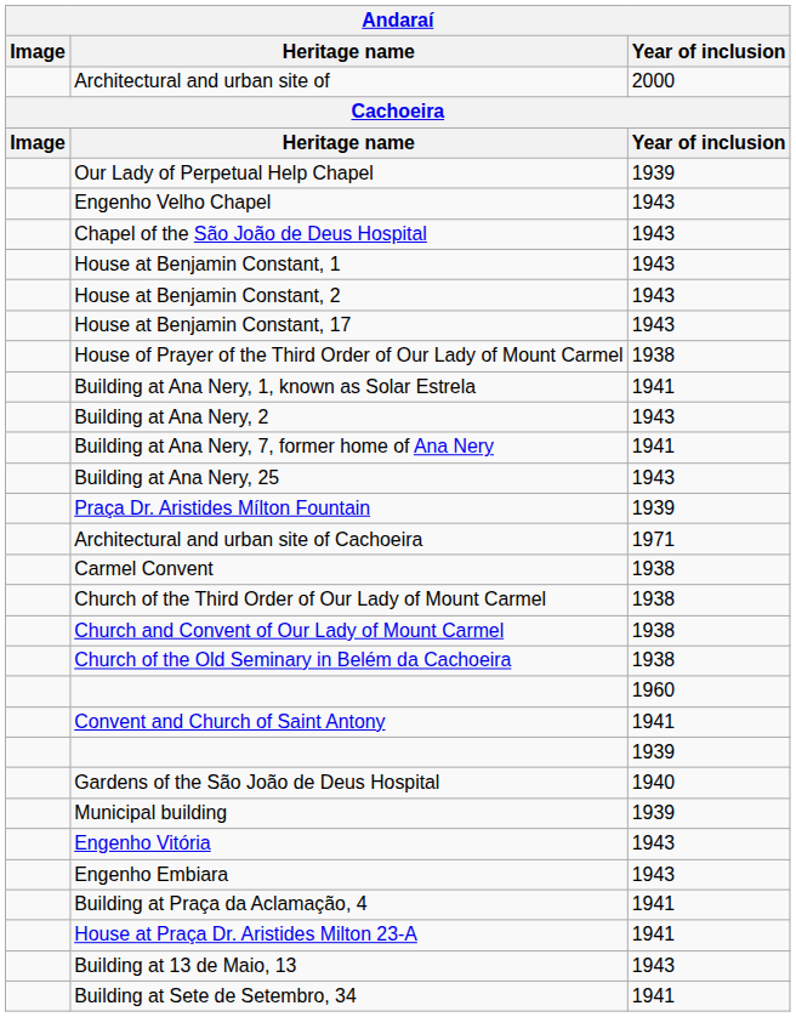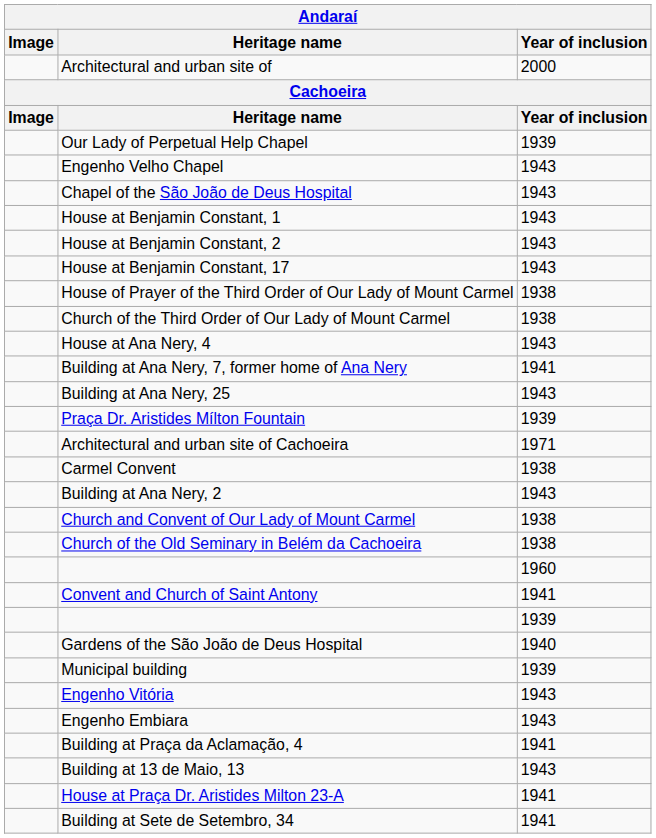 <table class="wikitable">
 <tr>
 <th colspan="3"><a href='#'>Andaraí</a></th>
 </tr>
 <tr>
 <th>Image</th>
 <th>Heritage name</th>
 <th>Year of inclusion</th>
 </tr>
 <tr>
 <td></td>
 <td>Architectural and urban site of </td>
 <td>2000</td>
 </tr>
 <tr>
 <th colspan="3"><a href='#'>Cachoeira</a></th>
 </tr>
 <tr>
 <th>Image</th>
 <th>Heritage name</th>
 <th>Year of inclusion</th>
 </tr>
 <tr>
 <td></td>
 <td>Our Lady of Perpetual Help Chapel</td>
 <td>1939</td>
 </tr>
 <tr>
 <td></td>
 <td>Engenho Velho Chapel</td>
 <td>1943</td>
 </tr>
 <tr>
 <td></td>
 <td>Chapel of the <a href='#'>São João de Deus Hospital</a></td>
 <td>1943</td>
 </tr>
 <tr>
 <td></td>
 <td>House at Benjamin Constant, 1</td>
 <td>1943</td>
 </tr>
 <tr>
 <td></td>
 <td>House at Benjamin Constant, 2</td>
 <td>1943</td>
 </tr>
 <tr>
 <td></td>
 <td>House at Benjamin Constant, 17</td>
 <td>1943</td>
 </tr>
 <tr>
 <td></td>
 <td>House of Prayer of the Third Order of Our Lady of Mount Carmel</td>
 <td>1938</td>
 </tr>
 <tr>
 <td></td>
-<td>Building at Ana Nery, 1, known as Solar Estrela</td>
-<td>1941</td>
+<td>Church of the Third Order of Our Lady of Mount Carmel</td>
+<td>1938</td>
 </tr>
 <tr>
 <td></td>
-<td>Building at Ana Nery, 2</td>
+<td>House at Ana Nery, 4</td>
 <td>1943</td>
 </tr>
 <tr>
 <td></td>
 <td>Building at Ana Nery, 7, former home of <a href='#'>Ana Nery</a></td>
 <td>1941</td>
 </tr>
 <tr>
 <td></td>
 <td>Building at Ana Nery, 25</td>
 <td>1943</td>
 </tr>
 <tr>
 <td></td>
 <td><a href='#'>Praça Dr. Aristides Mílton Fountain</a></td>
 <td>1939</td>
 </tr>
 <tr>
 <td></td>
 <td>Architectural and urban site of Cachoeira</td>
 <td>1971</td>
 </tr>
 <tr>
 <td></td>
 <td>Carmel Convent</td>
 <td>1938</td>
 </tr>
 <tr>
 <td></td>
-<td>Church of the Third Order of Our Lady of Mount Carmel</td>
-<td>1938</td>
+<td>Building at Ana Nery, 2</td>
+<td>1943</td>
 </tr>
 <tr>
 <td></td>
 <td><a href='#'>Church and Convent of Our Lady of Mount Carmel</a></td>
 <td>1938</td>
 </tr>
 <tr>
 <td></td>
 <td><a href='#'>Church of the Old Seminary in Belém da Cachoeira</a></td>
 <td>1938</td>
 </tr>
 <tr>
 <td></td>
 <td></td>
 <td>1960</td>
 </tr>
 <tr>
 <td></td>
 <td><a href='#'>Convent and Church of Saint Antony</a></td>
 <td>1941</td>
 </tr>
 <tr>
 <td></td>
 <td></td>
 <td>1939</td>
 </tr>
 <tr>
 <td></td>
 <td>Gardens of the São João de Deus Hospital</td>
 <td>1940</td>
 </tr>
 <tr>
 <td></td>
 <td>Municipal building</td>
 <td>1939</td>
 </tr>
 <tr>
 <td></td>
 <td><a href='#'>Engenho Vitória</a></td>
 <td>1943</td>
 </tr>
 <tr>
 <td></td>
 <td>Engenho Embiara</td>
 <td>1943</td>
 </tr>
 <tr>
 <td></td>
 <td>Building at Praça da Aclamação, 4</td>
 <td>1941</td>
 </tr>
 <tr>
 <td></td>
-<td><a href='#'>House at Praça Dr. Aristides Milton 23-A</a></td>
-<td>1941</td>
+<td>Building at 13 de Maio, 13</td>
+<td>1943</td>
 </tr>
 <tr>
 <td></td>
-<td>Building at 13 de Maio, 13</td>
-<td>1943</td>
+<td><a href='#'>House at Praça Dr. Aristides Milton 23-A</a></td>
+<td>1941</td>
 </tr>
 <tr>
 <td></td>
 <td>Building at Sete de Setembro, 34</td>
 <td>1941</td>
 </tr>
 </table>
